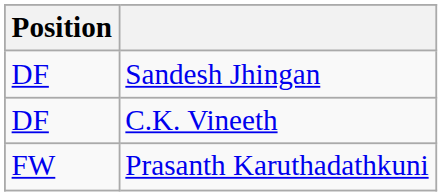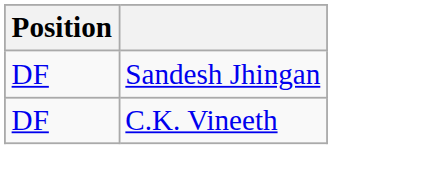 <table class="wikitable sortable">
 <tr>
 <th>Position</th>
 <th></th>
 </tr>
 <tr>
 <td><a href='#'>DF</a></td>
 <td> <a href='#'>Sandesh Jhingan</a></td>
 </tr>
 <tr>
 <td><a href='#'>DF</a></td>
 <td> <a href='#'>C.K. Vineeth</a></td>
 </tr>
-<tr>
-<td><a href='#'>FW</a></td>
-<td> <a href='#'>Prasanth Karuthadathkuni</a></td>
-</tr>
 </table>
